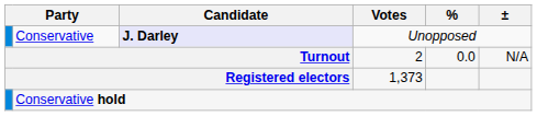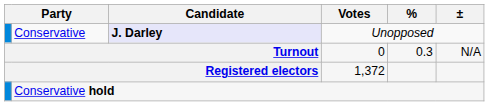 <table class=wikitable>
 <tr>
 <th scope="col" colspan="2" style="width: 130px">Party</th>
 <th scope="col" style="width: 17em">Candidate</th>
 <th scope="col" style="width: 5em">Votes</th>
 <th scope="col" style="width: 3.5em">%</th>
 <th scope="col" style="width: 3.5em">±</th>
 </tr>
 <tr>
 <td style="background:#0087DC;"></td>
 <td><a href='#'>Conservative</a></td>
 <td style="background: lavender;"><strong>J. Darley</strong></td>
 <td style="text-align: center; "colspan="3"><em>Unopposed</em></td>
 </tr>
 <tr style="background-color:#F6F6F6">
 <th colspan="3" style="text-align: right; margin-right: 0.5em"><a href='#'>Turnout</a></th>
-<td style="text-align: right; margin-right: 0.5em">2</td>
-<td style="text-align: right; margin-right: 0.5em">0.0</td>
+<td style="text-align: right; margin-right: 0.5em">0</td>
+<td style="text-align: right; margin-right: 0.5em">0.3</td>
 <td style="text-align: right; margin-right: 0.5em">N/A</td>
 </tr>
 <tr style="background-color:#F6F6F6;">
 <th colspan="3" style="text-align:right;"><a href='#'>Registered electors</a></th>
-<td style="text-align:right; margin-right:0.5em">1,373</td>
+<td style="text-align:right; margin-right:0.5em">1,372</td>
 <td></td>
 <td></td>
 </tr>
 <tr style="background-color:#F6F6F6">
 <td style="background:#0087DC;"></td>
 <td colspan="5"><a href='#'>Conservative</a> <strong>hold</strong></td>
 </tr>
 </table>
